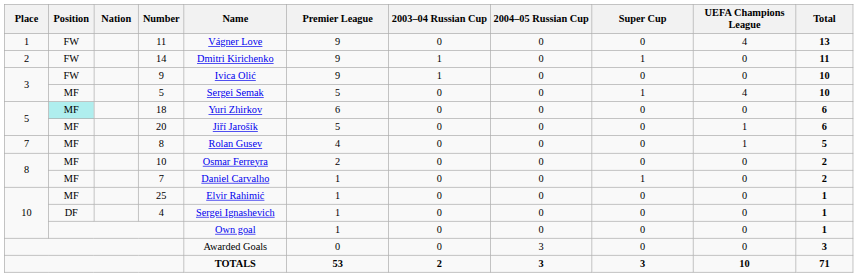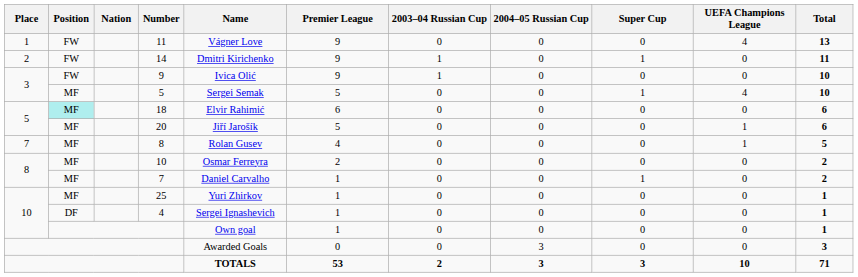 <table class="wikitable" style="font-size: 95%; text-align: center;">
 <tr>
 <th width=60>Place</th>
 <th width=60>Position</th>
 <th width=60>Nation</th>
 <th width=60>Number</th>
 <th width=150>Name</th>
 <th width=150>Premier League</th>
 <th width=150>2003–04 Russian Cup</th>
 <th width=150>2004–05 Russian Cup</th>
 <th width=150>Super Cup</th>
 <th width=150>UEFA Champions League</th>
 <th width=80><strong>Total</strong></th>
 </tr>
 <tr>
 <td>1</td>
 <td>FW</td>
 <td></td>
 <td>11</td>
 <td><a href='#'>Vágner Love</a></td>
 <td>9</td>
 <td>0</td>
 <td>0</td>
 <td>0</td>
 <td>4</td>
 <td><strong>13</strong></td>
 </tr>
 <tr>
 <td>2</td>
 <td>FW</td>
 <td></td>
 <td>14</td>
 <td><a href='#'>Dmitri Kirichenko</a></td>
 <td>9</td>
 <td>1</td>
 <td>0</td>
 <td>1</td>
 <td>0</td>
 <td><strong>11</strong></td>
 </tr>
 <tr>
 <td rowspan="2">3</td>
 <td>FW</td>
 <td></td>
 <td>9</td>
 <td><a href='#'>Ivica Olić</a></td>
 <td>9</td>
 <td>1</td>
 <td>0</td>
 <td>0</td>
 <td>0</td>
 <td><strong>10</strong></td>
 </tr>
 <tr>
 <td>MF</td>
 <td></td>
 <td>5</td>
 <td><a href='#'>Sergei Semak</a></td>
 <td>5</td>
 <td>0</td>
 <td>0</td>
 <td>1</td>
 <td>4</td>
 <td><strong>10</strong></td>
 </tr>
 <tr>
 <td rowspan="2">5</td>
 <td style="background: paleturquoise;">MF</td>
 <td></td>
 <td>18</td>
-<td><a href='#'>Yuri Zhirkov</a></td>
+<td><a href='#'>Elvir Rahimić</a></td>
 <td>6</td>
 <td>0</td>
 <td>0</td>
 <td>0</td>
 <td>0</td>
 <td><strong>6</strong></td>
 </tr>
 <tr>
 <td>MF</td>
 <td></td>
 <td>20</td>
 <td><a href='#'>Jiří Jarošík</a></td>
 <td>5</td>
 <td>0</td>
 <td>0</td>
 <td>0</td>
 <td>1</td>
 <td><strong>6</strong></td>
 </tr>
 <tr>
 <td>7</td>
 <td>MF</td>
 <td></td>
 <td>8</td>
 <td><a href='#'>Rolan Gusev</a></td>
 <td>4</td>
 <td>0</td>
 <td>0</td>
 <td>0</td>
 <td>1</td>
 <td><strong>5</strong></td>
 </tr>
 <tr>
 <td rowspan="2">8</td>
 <td>MF</td>
 <td></td>
 <td>10</td>
 <td><a href='#'>Osmar Ferreyra</a></td>
 <td>2</td>
 <td>0</td>
 <td>0</td>
 <td>0</td>
 <td>0</td>
 <td><strong>2</strong></td>
 </tr>
 <tr>
 <td>MF</td>
 <td></td>
 <td>7</td>
 <td><a href='#'>Daniel Carvalho</a></td>
 <td>1</td>
 <td>0</td>
 <td>0</td>
 <td>1</td>
 <td>0</td>
 <td><strong>2</strong></td>
 </tr>
 <tr>
 <td rowspan="3">10</td>
 <td>MF</td>
 <td></td>
 <td>25</td>
-<td><a href='#'>Elvir Rahimić</a></td>
+<td><a href='#'>Yuri Zhirkov</a></td>
 <td>1</td>
 <td>0</td>
 <td>0</td>
 <td>0</td>
 <td>0</td>
 <td><strong>1</strong></td>
 </tr>
 <tr>
 <td>DF</td>
 <td></td>
 <td>4</td>
 <td><a href='#'>Sergei Ignashevich</a></td>
 <td>1</td>
 <td>0</td>
 <td>0</td>
 <td>0</td>
 <td>0</td>
 <td><strong>1</strong></td>
 </tr>
 <tr>
 <td colspan="3"></td>
 <td><a href='#'>Own goal</a></td>
 <td>1</td>
 <td>0</td>
 <td>0</td>
 <td>0</td>
 <td>0</td>
 <td><strong>1</strong></td>
 </tr>
 <tr>
 <td colspan="4"></td>
 <td>Awarded Goals</td>
 <td>0</td>
 <td>0</td>
 <td>3</td>
 <td>0</td>
 <td>0</td>
 <td><strong>3</strong></td>
 </tr>
 <tr>
 <td colspan="4"></td>
 <td><strong>TOTALS</strong></td>
 <td><strong>53</strong></td>
 <td><strong>2</strong></td>
 <td><strong>3</strong></td>
 <td><strong>3</strong></td>
 <td><strong>10</strong></td>
 <td><strong>71</strong></td>
 </tr>
 </table>
